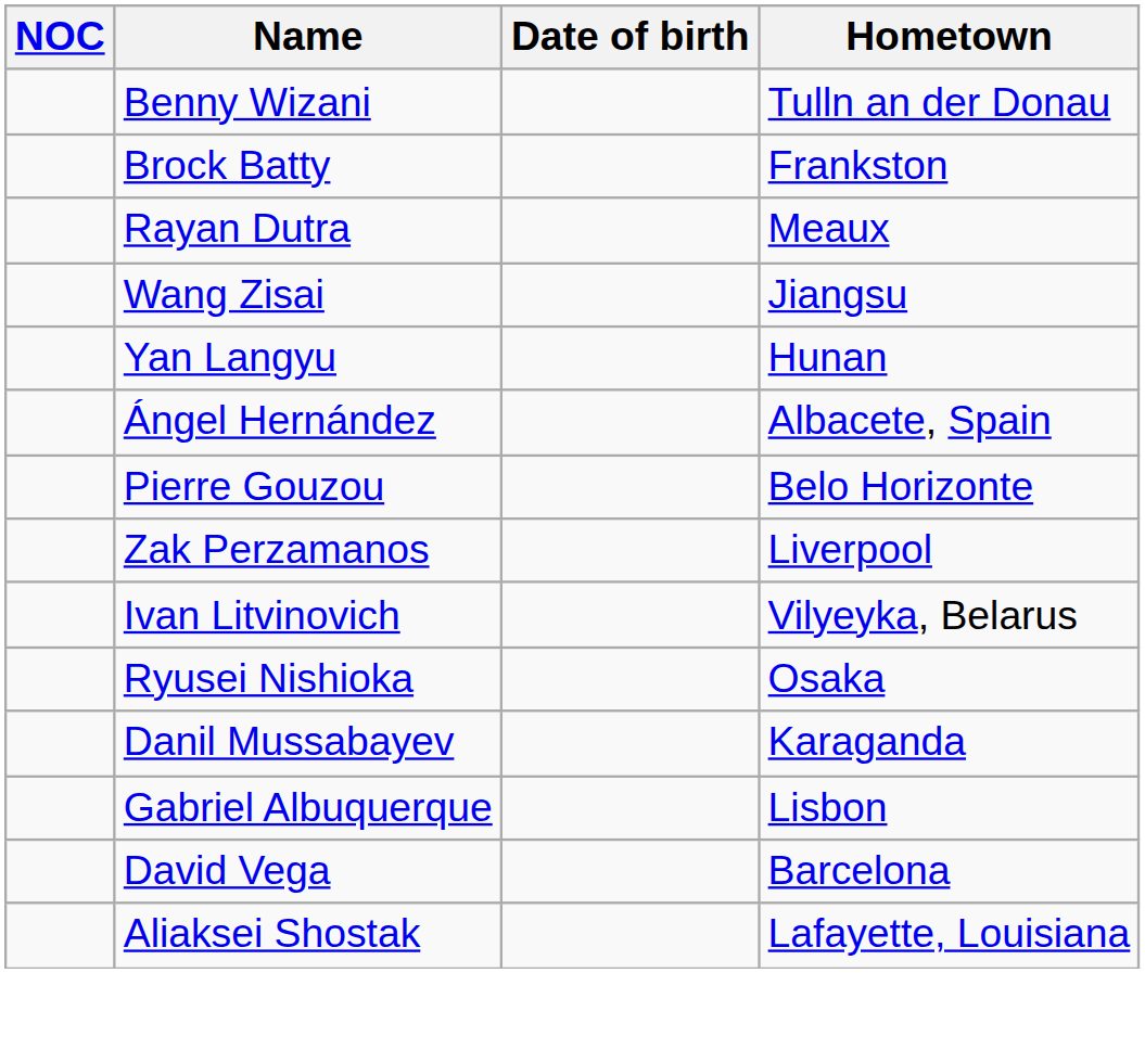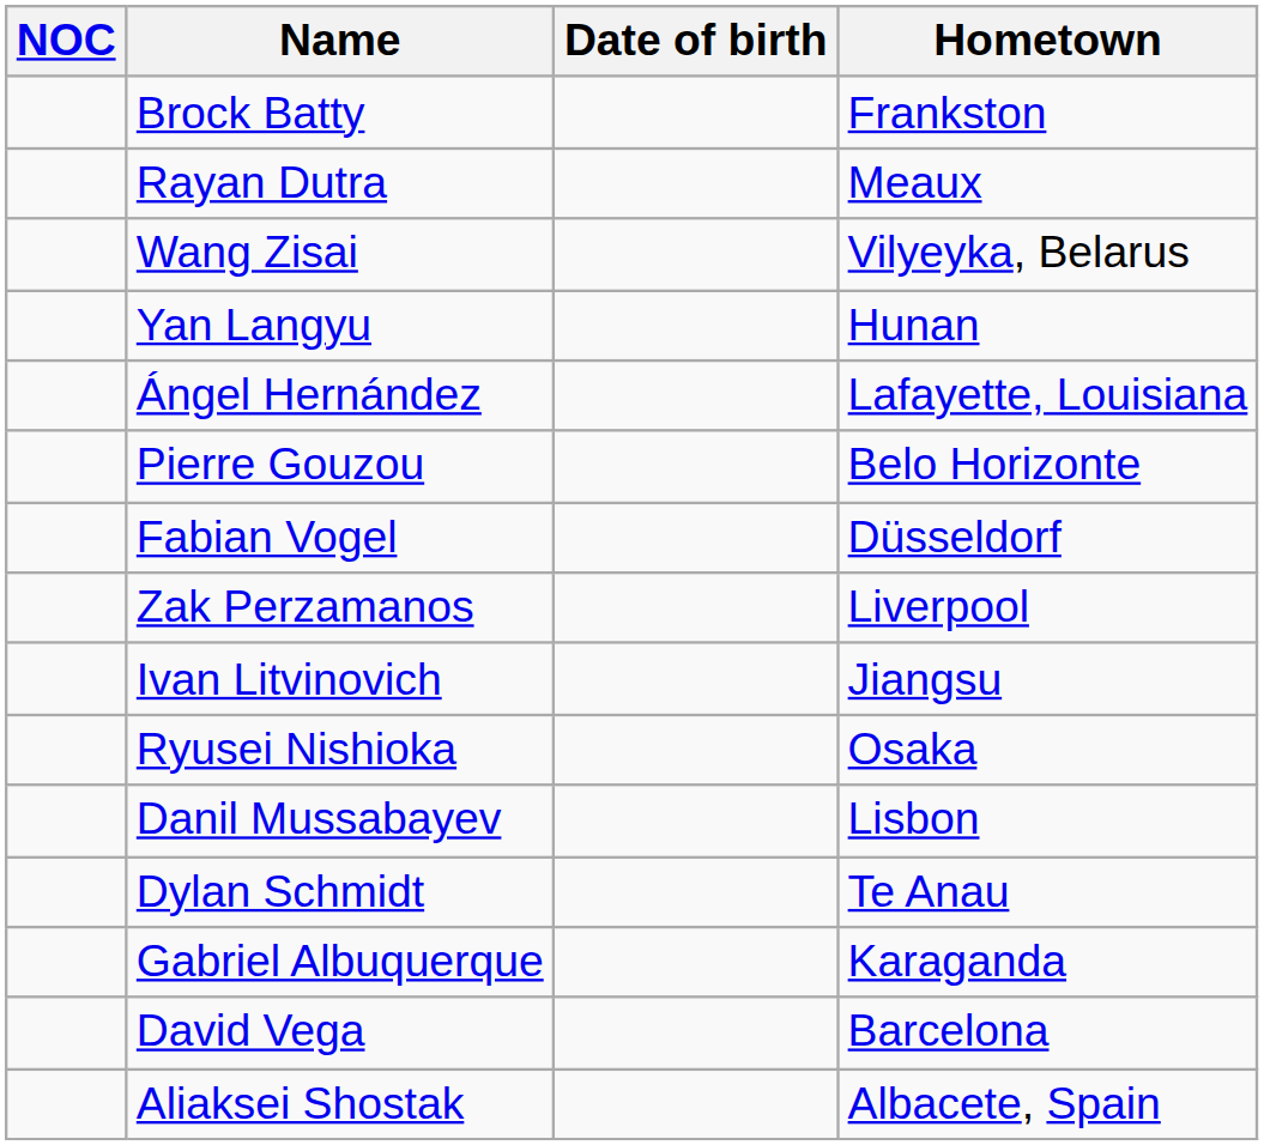 <table class="wikitable sortable">
 <tr>
 <th><a href='#'>NOC</a></th>
 <th>Name</th>
 <th>Date of birth</th>
 <th>Hometown</th>
-</tr>
-<tr>
-<td></td>
-<td><a href='#'>Benny Wizani</a></td>
-<td></td>
-<td><a href='#'>Tulln an der Donau</a></td>
 </tr>
 <tr>
 <td></td>
 <td><a href='#'>Brock Batty</a></td>
 <td></td>
 <td><a href='#'>Frankston</a></td>
 </tr>
 <tr>
 <td></td>
 <td><a href='#'>Rayan Dutra</a></td>
 <td></td>
 <td><a href='#'>Meaux</a></td>
 </tr>
 <tr>
 <td></td>
 <td><a href='#'>Wang Zisai</a></td>
 <td></td>
-<td><a href='#'>Jiangsu</a></td>
+<td><a href='#'>Vilyeyka</a>, Belarus</td>
 </tr>
 <tr>
 <td></td>
 <td><a href='#'>Yan Langyu</a></td>
 <td></td>
 <td><a href='#'>Hunan</a></td>
 </tr>
 <tr>
 <td></td>
 <td><a href='#'>Ángel Hernández</a></td>
 <td></td>
-<td><a href='#'>Albacete</a>, <a href='#'>Spain</a></td>
+<td><a href='#'>Lafayette, Louisiana</a></td>
 </tr>
 <tr>
 <td></td>
 <td><a href='#'>Pierre Gouzou</a></td>
 <td></td>
 <td><a href='#'>Belo Horizonte</a></td>
+</tr>
+<tr>
+<td></td>
+<td><a href='#'>Fabian Vogel</a></td>
+<td></td>
+<td><a href='#'>Düsseldorf</a></td>
 </tr>
 <tr>
 <td></td>
 <td><a href='#'>Zak Perzamanos</a></td>
 <td></td>
 <td><a href='#'>Liverpool</a></td>
 </tr>
 <tr>
 <td></td>
 <td><a href='#'>Ivan Litvinovich</a></td>
 <td></td>
-<td><a href='#'>Vilyeyka</a>, Belarus</td>
+<td><a href='#'>Jiangsu</a></td>
 </tr>
 <tr>
 <td></td>
 <td><a href='#'>Ryusei Nishioka</a></td>
 <td></td>
 <td><a href='#'>Osaka</a></td>
 </tr>
 <tr>
 <td></td>
 <td><a href='#'>Danil Mussabayev</a></td>
 <td></td>
-<td><a href='#'>Karaganda</a></td>
+<td><a href='#'>Lisbon</a></td>
+</tr>
+<tr>
+<td></td>
+<td><a href='#'>Dylan Schmidt</a></td>
+<td></td>
+<td><a href='#'>Te Anau</a></td>
 </tr>
 <tr>
 <td></td>
 <td><a href='#'>Gabriel Albuquerque</a></td>
 <td></td>
-<td><a href='#'>Lisbon</a></td>
+<td><a href='#'>Karaganda</a></td>
 </tr>
 <tr>
 <td></td>
 <td><a href='#'>David Vega</a></td>
 <td></td>
 <td><a href='#'>Barcelona</a></td>
 </tr>
 <tr>
 <td></td>
 <td><a href='#'>Aliaksei Shostak</a></td>
 <td></td>
-<td><a href='#'>Lafayette, Louisiana</a></td>
+<td><a href='#'>Albacete</a>, <a href='#'>Spain</a></td>
 </tr>
 </table>
